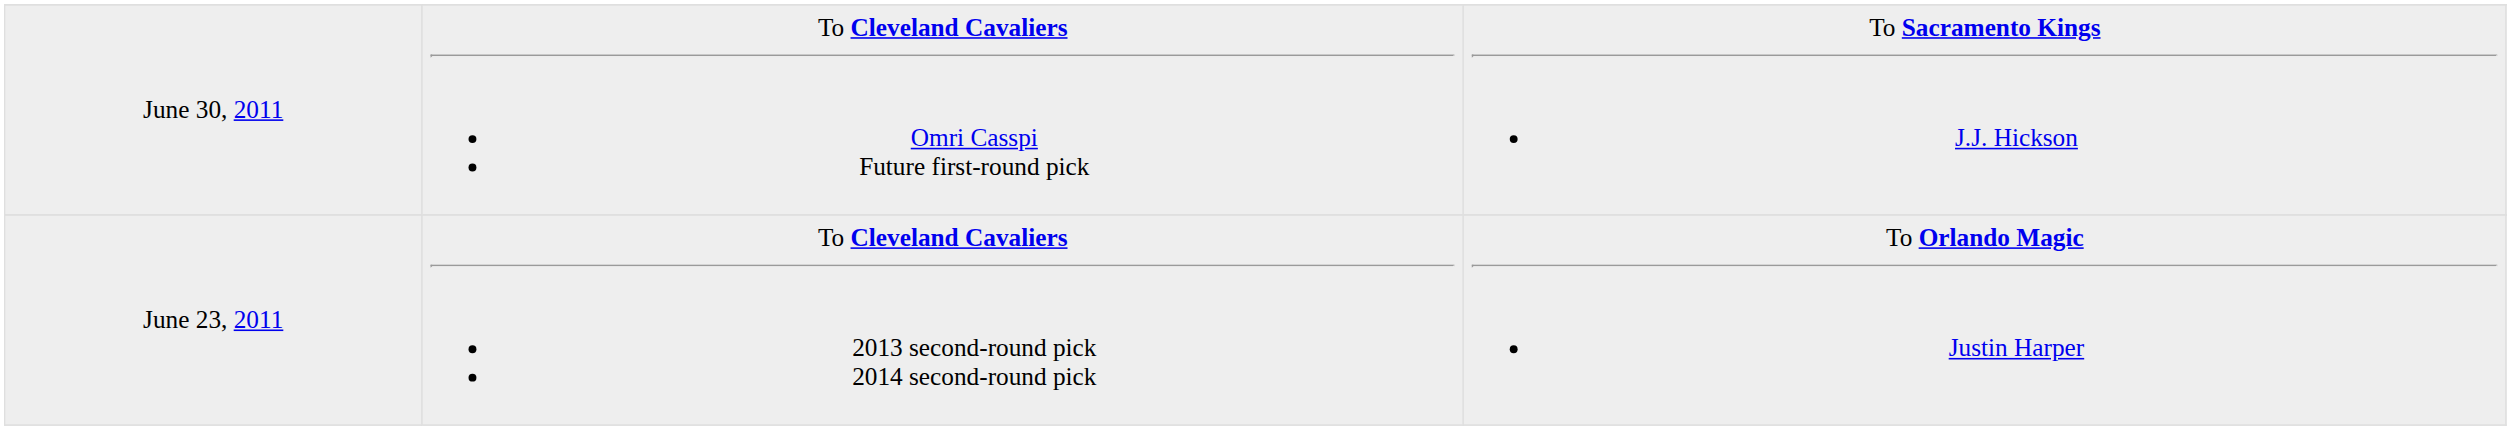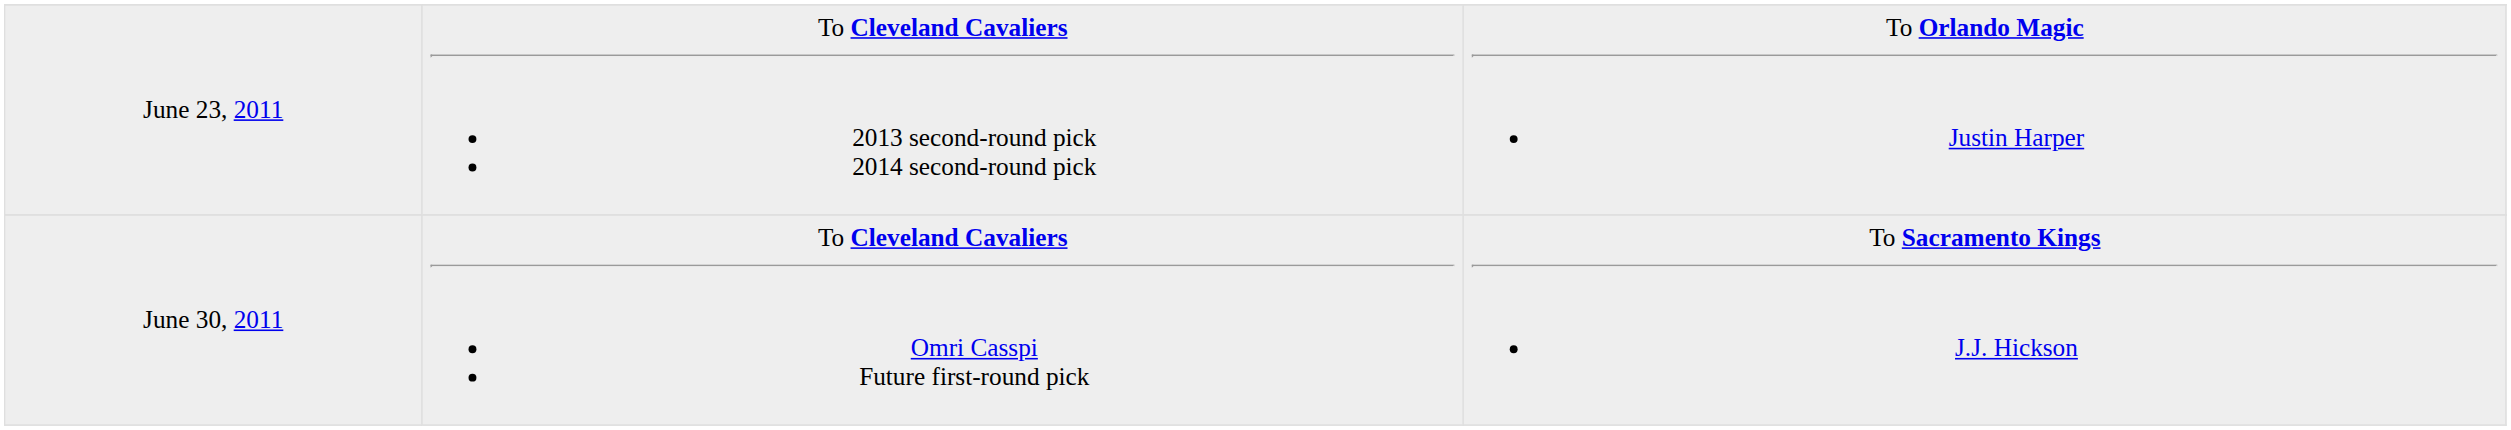 <table border=1 style="border-collapse:collapse; text-align: center; width: 100%" bordercolor="#DFDFDF"  cellpadding="5">
+<tr>
+</tr>
+<tr bgcolor="eeeeee">
+<td style="width:12%">June 23, <a href='#'>2011</a></td>
+<td style="width:30%" valign="top">To <strong><a href='#'>Cleveland Cavaliers</a></strong><hr><br><ul><li>2013 second-round pick</li><li>2014 second-round pick</li></ul></td>
+<td style="width:30%" valign="top">To <strong><a href='#'>Orlando Magic</a></strong><hr><br><ul><li> <a href='#'>Justin Harper</a></li></ul></td>
+</tr>
 <tr>
 </tr>
 <tr bgcolor="eeeeee">
 <td style="width:12%">June 30, <a href='#'>2011</a></td>
 <td style="width:30%" valign="top">To <strong><a href='#'>Cleveland Cavaliers</a></strong><hr><br><ul><li> <a href='#'>Omri Casspi</a></li><li>Future first-round pick</li></ul></td>
 <td style="width:30%" valign="top">To <strong><a href='#'>Sacramento Kings</a></strong><hr><br><ul><li> <a href='#'>J.J. Hickson</a></li></ul></td>
 </tr>
-<tr>
-</tr>
-<tr bgcolor="eeeeee">
-<td style="width:12%">June 23, <a href='#'>2011</a></td>
-<td style="width:30%" valign="top">To <strong><a href='#'>Cleveland Cavaliers</a></strong><hr><br><ul><li>2013 second-round pick</li><li>2014 second-round pick</li></ul></td>
-<td style="width:30%" valign="top">To <strong><a href='#'>Orlando Magic</a></strong><hr><br><ul><li> <a href='#'>Justin Harper</a></li></ul></td>
-</tr>
 </table>
